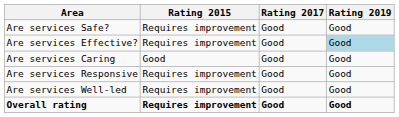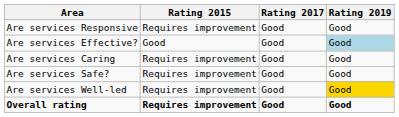 <table class="wikitable">
 <tr>
 <th>Area</th>
 <th>Rating 2015</th>
 <th>Rating 2017</th>
 <th>Rating 2019</th>
 </tr>
 <tr>
-<td>Are services Safe?</td>
+<td>Are services Responsive</td>
 <td>Requires improvement</td>
 <td>Good</td>
 <td>Good</td>
 </tr>
 <tr>
 <td>Are services Effective?</td>
-<td>Requires improvement</td>
+<td>Good</td>
 <td>Good</td>
 <td style="background: lightblue;">Good</td>
 </tr>
 <tr>
 <td>Are services Caring</td>
-<td>Good</td>
+<td>Requires improvement</td>
 <td>Good</td>
 <td>Good</td>
 </tr>
 <tr>
-<td>Are services Responsive</td>
+<td>Are services Safe?</td>
 <td>Requires improvement</td>
 <td>Good</td>
 <td>Good</td>
 </tr>
 <tr>
 <td>Are services Well-led</td>
 <td>Requires improvement</td>
 <td>Good</td>
-<td>Good</td>
+<td style="background: gold;">Good</td>
 </tr>
 <tr>
 <td><strong>Overall rating</strong></td>
 <td><strong>Requires improvement</strong></td>
 <td><strong>Good</strong></td>
 <td><strong>Good</strong></td>
 </tr>
 </table>
